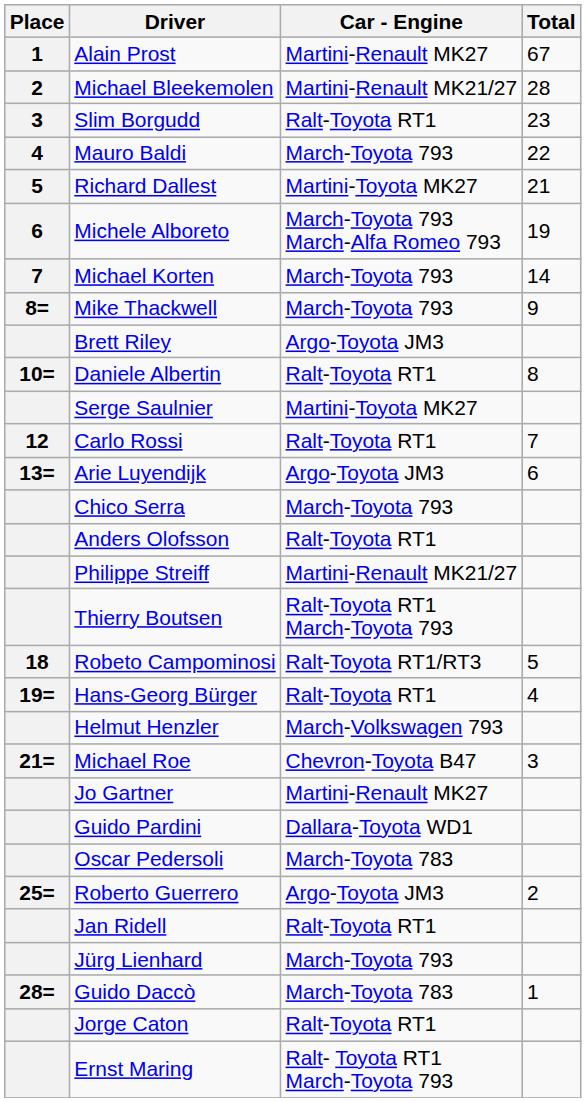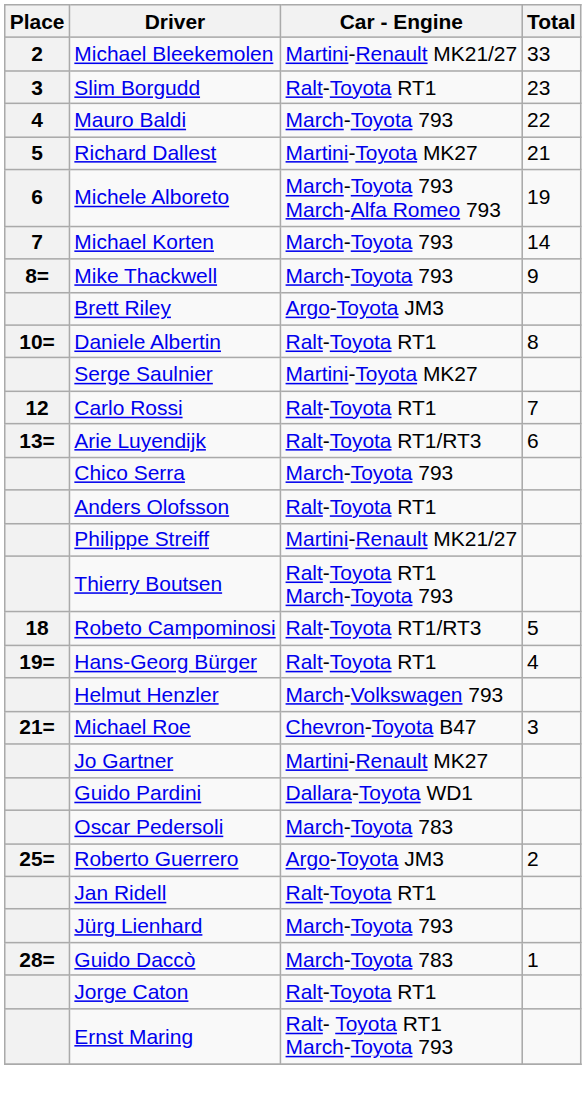 <table class="wikitable" style="font-size: 85%;">
 <tr>
 <th>Place</th>
 <th>Driver</th>
 <th>Car - Engine</th>
 <th>Total</th>
 </tr>
 <tr>
-<th>1</th>
-<td> <a href='#'>Alain Prost</a></td>
-<td><a href='#'>Martini</a>-<a href='#'>Renault</a> MK27</td>
-<td>67</td>
-</tr>
-<tr>
 <th>2</th>
 <td> <a href='#'>Michael Bleekemolen</a></td>
 <td><a href='#'>Martini</a>-<a href='#'>Renault</a> MK21/27</td>
-<td>28</td>
+<td>33</td>
 </tr>
 <tr>
 <th>3</th>
 <td> <a href='#'>Slim Borgudd</a></td>
 <td><a href='#'>Ralt</a>-<a href='#'>Toyota</a> RT1</td>
 <td>23</td>
 </tr>
 <tr>
 <th>4</th>
 <td> <a href='#'>Mauro Baldi</a></td>
 <td><a href='#'>March</a>-<a href='#'>Toyota</a> 793</td>
 <td>22</td>
 </tr>
 <tr>
 <th>5</th>
 <td> <a href='#'>Richard Dallest</a></td>
 <td><a href='#'>Martini</a>-<a href='#'>Toyota</a> MK27</td>
 <td>21</td>
 </tr>
 <tr>
 <th>6</th>
 <td> <a href='#'>Michele Alboreto</a></td>
 <td><a href='#'>March</a>-<a href='#'>Toyota</a> 793<br><a href='#'>March</a>-<a href='#'>Alfa Romeo</a> 793</td>
 <td>19</td>
 </tr>
 <tr>
 <th>7</th>
 <td> <a href='#'>Michael Korten</a></td>
 <td><a href='#'>March</a>-<a href='#'>Toyota</a> 793</td>
 <td>14</td>
 </tr>
 <tr>
 <th>8=</th>
 <td> <a href='#'>Mike Thackwell</a></td>
 <td><a href='#'>March</a>-<a href='#'>Toyota</a> 793</td>
 <td>9</td>
 </tr>
 <tr>
 <th></th>
 <td> <a href='#'>Brett Riley</a></td>
 <td><a href='#'>Argo</a>-<a href='#'>Toyota</a> JM3</td>
 <td></td>
 </tr>
 <tr>
 <th>10=</th>
 <td> <a href='#'>Daniele Albertin</a></td>
 <td><a href='#'>Ralt</a>-<a href='#'>Toyota</a> RT1</td>
 <td>8</td>
 </tr>
 <tr>
 <th></th>
 <td> <a href='#'>Serge Saulnier</a></td>
 <td><a href='#'>Martini</a>-<a href='#'>Toyota</a> MK27</td>
 <td></td>
 </tr>
 <tr>
 <th>12</th>
 <td> <a href='#'>Carlo Rossi</a></td>
 <td><a href='#'>Ralt</a>-<a href='#'>Toyota</a> RT1</td>
 <td>7</td>
 </tr>
 <tr>
 <th>13=</th>
 <td> <a href='#'>Arie Luyendijk</a></td>
-<td><a href='#'>Argo</a>-<a href='#'>Toyota</a> JM3</td>
+<td><a href='#'>Ralt</a>-<a href='#'>Toyota</a> RT1/RT3</td>
 <td>6</td>
 </tr>
 <tr>
 <th></th>
 <td> <a href='#'>Chico Serra</a></td>
 <td><a href='#'>March</a>-<a href='#'>Toyota</a> 793</td>
 <td></td>
 </tr>
 <tr>
 <th></th>
 <td> <a href='#'>Anders Olofsson</a></td>
 <td><a href='#'>Ralt</a>-<a href='#'>Toyota</a> RT1</td>
 <td></td>
 </tr>
 <tr>
 <th></th>
 <td> <a href='#'>Philippe Streiff</a></td>
 <td><a href='#'>Martini</a>-<a href='#'>Renault</a> MK21/27</td>
 <td></td>
 </tr>
 <tr>
 <th></th>
 <td> <a href='#'>Thierry Boutsen</a></td>
 <td><a href='#'>Ralt</a>-<a href='#'>Toyota</a> RT1<br><a href='#'>March</a>-<a href='#'>Toyota</a> 793</td>
 <td></td>
 </tr>
 <tr>
 <th>18</th>
 <td> <a href='#'>Robeto Campominosi</a></td>
 <td><a href='#'>Ralt</a>-<a href='#'>Toyota</a> RT1/RT3</td>
 <td>5</td>
 </tr>
 <tr>
 <th>19=</th>
 <td> <a href='#'>Hans-Georg Bürger</a></td>
 <td><a href='#'>Ralt</a>-<a href='#'>Toyota</a> RT1</td>
 <td>4</td>
 </tr>
 <tr>
 <th></th>
 <td> <a href='#'>Helmut Henzler</a></td>
 <td><a href='#'>March</a>-<a href='#'>Volkswagen</a> 793</td>
 <td></td>
 </tr>
 <tr>
 <th>21=</th>
 <td> <a href='#'>Michael Roe</a></td>
 <td><a href='#'>Chevron</a>-<a href='#'>Toyota</a> B47</td>
 <td>3</td>
 </tr>
 <tr>
 <th></th>
 <td> <a href='#'>Jo Gartner</a></td>
 <td><a href='#'>Martini</a>-<a href='#'>Renault</a> MK27</td>
 <td></td>
 </tr>
 <tr>
 <th></th>
 <td> <a href='#'>Guido Pardini</a></td>
 <td><a href='#'>Dallara</a>-<a href='#'>Toyota</a> WD1</td>
 <td></td>
 </tr>
 <tr>
 <th></th>
 <td> <a href='#'>Oscar Pedersoli</a></td>
 <td><a href='#'>March</a>-<a href='#'>Toyota</a> 783</td>
 <td></td>
 </tr>
 <tr>
 <th>25=</th>
 <td> <a href='#'>Roberto Guerrero</a></td>
 <td><a href='#'>Argo</a>-<a href='#'>Toyota</a> JM3</td>
 <td>2</td>
 </tr>
 <tr>
 <th></th>
 <td> <a href='#'>Jan Ridell</a></td>
 <td><a href='#'>Ralt</a>-<a href='#'>Toyota</a> RT1</td>
 <td></td>
 </tr>
 <tr>
 <th></th>
 <td> <a href='#'>Jürg Lienhard</a></td>
 <td><a href='#'>March</a>-<a href='#'>Toyota</a> 793</td>
 <td></td>
 </tr>
 <tr>
 <th>28=</th>
 <td> <a href='#'>Guido Daccò</a></td>
 <td><a href='#'>March</a>-<a href='#'>Toyota</a> 783</td>
 <td>1</td>
 </tr>
 <tr>
 <th></th>
 <td> <a href='#'>Jorge Caton</a></td>
 <td><a href='#'>Ralt</a>-<a href='#'>Toyota</a> RT1</td>
 <td></td>
 </tr>
 <tr>
 <th></th>
 <td> <a href='#'>Ernst Maring</a></td>
 <td><a href='#'>Ralt</a>- <a href='#'>Toyota</a>  RT1<br><a href='#'>March</a>-<a href='#'>Toyota</a> 793</td>
 <td></td>
 </tr>
 <tr>
 </tr>
 </table>
